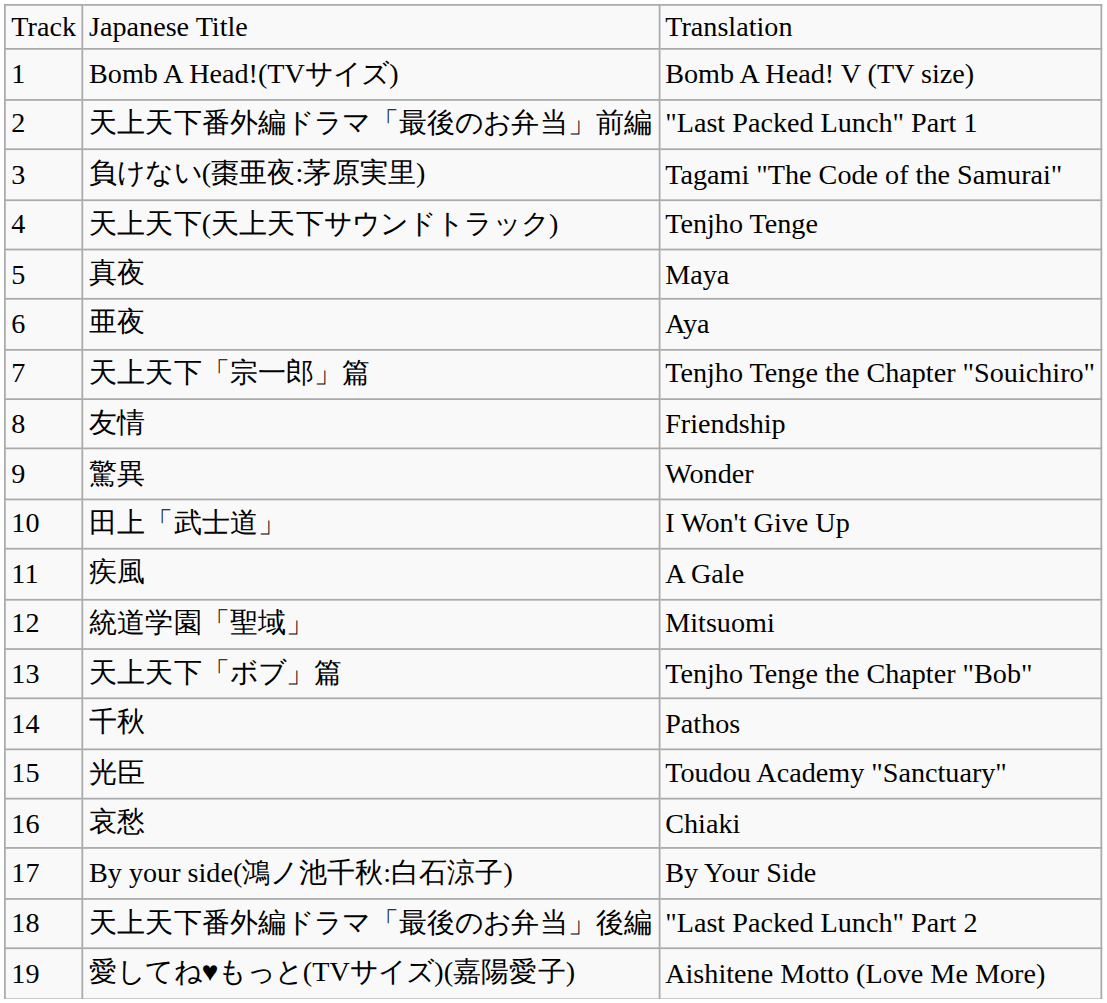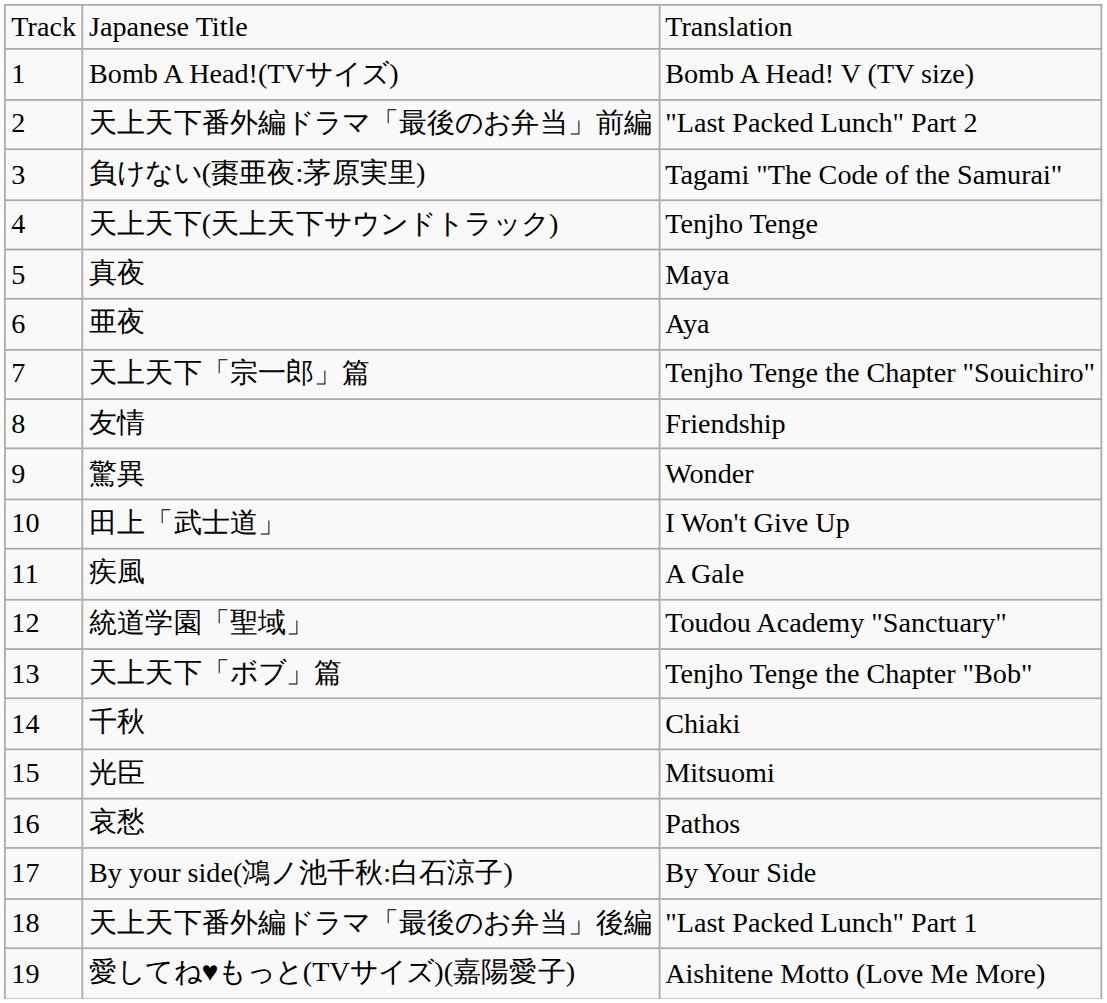 <table class="wikitable">
 <tr>
 <td>Track</td>
 <td>Japanese Title</td>
 <td>Translation</td>
 </tr>
 <tr>
 <td>1</td>
 <td>Bomb A Head!(TVサイズ)</td>
 <td>Bomb A Head! V (TV size)</td>
 </tr>
 <tr>
 <td>2</td>
 <td>天上天下番外編ドラマ「最後のお弁当」前編</td>
-<td>"Last Packed Lunch" Part 1</td>
+<td>"Last Packed Lunch" Part 2</td>
 </tr>
 <tr>
 <td>3</td>
 <td>負けない(棗亜夜:茅原実里)</td>
 <td>Tagami "The Code of the Samurai"</td>
 </tr>
 <tr>
 <td>4</td>
 <td>天上天下(天上天下サウンドトラック)</td>
 <td>Tenjho Tenge</td>
 </tr>
 <tr>
 <td>5</td>
 <td>真夜</td>
 <td>Maya</td>
 </tr>
 <tr>
 <td>6</td>
 <td>亜夜</td>
 <td>Aya</td>
 </tr>
 <tr>
 <td>7</td>
 <td>天上天下「宗一郎」篇</td>
 <td>Tenjho Tenge the Chapter "Souichiro"</td>
 </tr>
 <tr>
 <td>8</td>
 <td>友情</td>
 <td>Friendship</td>
 </tr>
 <tr>
 <td>9</td>
 <td>驚異</td>
 <td>Wonder</td>
 </tr>
 <tr>
 <td>10</td>
 <td>田上「武士道」</td>
 <td>I Won't Give Up</td>
 </tr>
 <tr>
 <td>11</td>
 <td>疾風</td>
 <td>A Gale</td>
 </tr>
 <tr>
 <td>12</td>
 <td>統道学園「聖域」</td>
-<td>Mitsuomi</td>
+<td>Toudou Academy "Sanctuary"</td>
 </tr>
 <tr>
 <td>13</td>
 <td>天上天下「ボブ」篇</td>
 <td>Tenjho Tenge the Chapter "Bob"</td>
 </tr>
 <tr>
 <td>14</td>
 <td>千秋</td>
-<td>Pathos</td>
+<td>Chiaki</td>
 </tr>
 <tr>
 <td>15</td>
 <td>光臣</td>
-<td>Toudou Academy "Sanctuary"</td>
+<td>Mitsuomi</td>
 </tr>
 <tr>
 <td>16</td>
 <td>哀愁</td>
-<td>Chiaki</td>
+<td>Pathos</td>
 </tr>
 <tr>
 <td>17</td>
 <td>By your side(鴻ノ池千秋:白石涼子)</td>
 <td>By Your Side</td>
 </tr>
 <tr>
 <td>18</td>
 <td>天上天下番外編ドラマ「最後のお弁当」後編</td>
-<td>"Last Packed Lunch" Part 2</td>
+<td>"Last Packed Lunch" Part 1</td>
 </tr>
 <tr>
 <td>19</td>
 <td>愛してね♥もっと(TVサイズ)(嘉陽愛子)</td>
 <td>Aishitene Motto (Love Me More)</td>
 </tr>
 </table>
